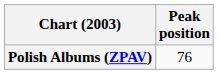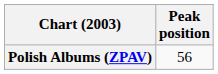 <table class="wikitable plainrowheaders">
 <tr>
 <th scope="col">Chart (2003)</th>
 <th scope="col">Peak<br>position</th>
 </tr>
 <tr>
 <th scope="row">Polish Albums (<a href='#'>ZPAV</a>)</th>
-<td style="text-align:center;">76</td>
+<td style="text-align:center;">56</td>
 </tr>
 </table>
